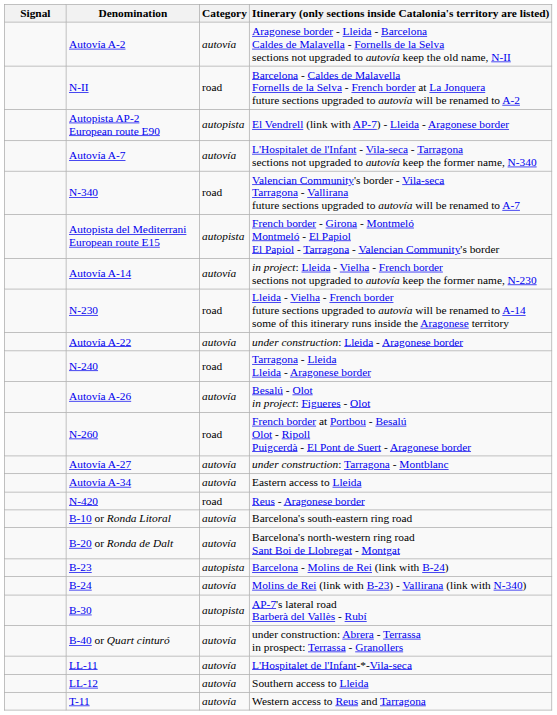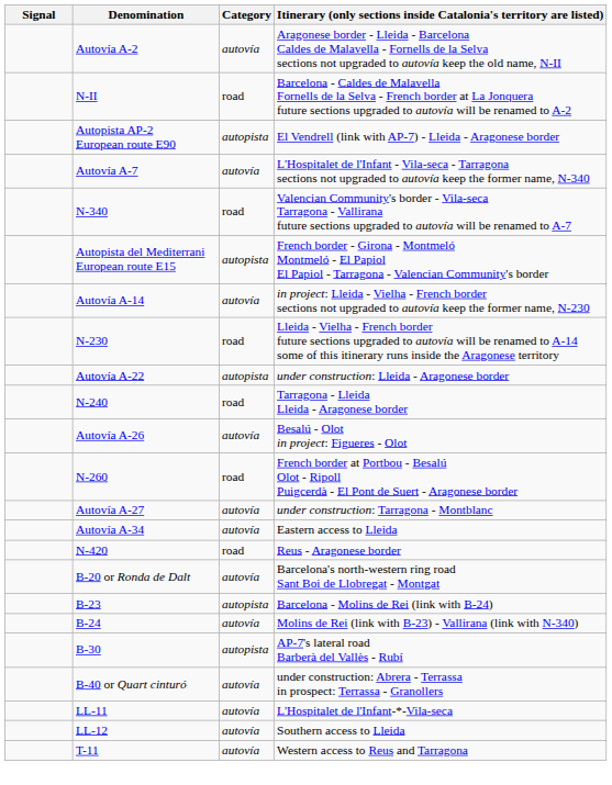 <table class=wikitable>
 <tr>
 <th width=80>Signal</th>
 <th width=180>Denomination</th>
 <th>Category</th>
 <th>Itinerary (only sections inside Catalonia's territory are listed)</th>
 </tr>
 <tr>
 <td></td>
 <td><a href='#'>Autovía A-2</a></td>
 <td><em>autovía</em></td>
 <td><a href='#'>Aragonese border</a> - <a href='#'>Lleida</a> - <a href='#'>Barcelona</a><br><a href='#'>Caldes de Malavella</a> - <a href='#'>Fornells de la Selva</a><br>sections not upgraded to <em>autovía</em> keep the old name, <a href='#'>N-II</a></td>
 </tr>
 <tr>
 <td></td>
 <td><a href='#'>N-II</a></td>
 <td>road</td>
 <td><a href='#'>Barcelona</a> - <a href='#'>Caldes de Malavella</a><br><a href='#'>Fornells de la Selva</a> - <a href='#'>French border</a> at <a href='#'>La Jonquera</a><br>future sections upgraded to <em>autovía</em> will be renamed to <a href='#'>A-2</a></td>
 </tr>
 <tr>
 <td><br></td>
 <td><a href='#'>Autopista AP-2</a><br><a href='#'>European route E90</a></td>
 <td><em>autopista</em></td>
 <td><a href='#'>El Vendrell</a> (link with <a href='#'>AP-7</a>) - <a href='#'>Lleida</a> - <a href='#'>Aragonese border</a></td>
 </tr>
 <tr>
 <td></td>
 <td><a href='#'>Autovía A-7</a></td>
 <td><em>autovía</em></td>
 <td><a href='#'>L'Hospitalet de l'Infant</a> - <a href='#'>Vila-seca</a> - <a href='#'>Tarragona</a><br>sections not upgraded to <em>autovía</em> keep the former name, <a href='#'>N-340</a></td>
 </tr>
 <tr>
 <td></td>
 <td><a href='#'>N-340</a></td>
 <td>road</td>
 <td><a href='#'>Valencian Community</a>'s border - <a href='#'>Vila-seca</a><br><a href='#'>Tarragona</a> - <a href='#'>Vallirana</a><br>future sections upgraded to <em>autovía</em> will be renamed to <a href='#'>A-7</a></td>
 </tr>
 <tr>
 <td><br></td>
 <td><a href='#'>Autopista del Mediterrani</a><br><a href='#'>European route E15</a></td>
 <td><em>autopista</em></td>
 <td><a href='#'>French border</a> - <a href='#'>Girona</a> - <a href='#'>Montmeló</a><br><a href='#'>Montmeló</a> - <a href='#'>El Papiol</a><br><a href='#'>El Papiol</a> - <a href='#'>Tarragona</a> - <a href='#'>Valencian Community</a>'s border</td>
 </tr>
 <tr>
 <td></td>
 <td><a href='#'>Autovía A-14</a></td>
 <td><em>autovía</em></td>
 <td><em>in project</em>: <a href='#'>Lleida</a> - <a href='#'>Vielha</a> - <a href='#'>French border</a><br>sections not upgraded to <em>autovía</em> keep the former name, <a href='#'>N-230</a></td>
 </tr>
 <tr>
 <td></td>
 <td><a href='#'>N-230</a></td>
 <td>road</td>
 <td><a href='#'>Lleida</a> - <a href='#'>Vielha</a> - <a href='#'>French border</a><br>future sections upgraded to <em>autovía</em> will be renamed to <a href='#'>A-14</a><br>some of this itinerary runs inside the <a href='#'>Aragonese</a> territory</td>
 </tr>
 <tr>
 <td></td>
 <td><a href='#'>Autovía A-22</a></td>
-<td><em>autovía</em></td>
+<td><em>autopista</em></td>
 <td><em>under construction</em>: <a href='#'>Lleida</a> - <a href='#'>Aragonese border</a></td>
 </tr>
 <tr>
 <td></td>
 <td><a href='#'>N-240</a></td>
 <td>road</td>
 <td><a href='#'>Tarragona</a> - <a href='#'>Lleida</a><br><a href='#'>Lleida</a> - <a href='#'>Aragonese border</a></td>
 </tr>
 <tr>
 <td></td>
 <td><a href='#'>Autovía A-26</a></td>
 <td><em>autovía</em></td>
 <td><a href='#'>Besalú</a> - <a href='#'>Olot</a><br><em>in project</em>: <a href='#'>Figueres</a> - <a href='#'>Olot</a></td>
 </tr>
 <tr>
 <td></td>
 <td><a href='#'>N-260</a></td>
 <td>road</td>
 <td><a href='#'>French border</a> at <a href='#'>Portbou</a> - <a href='#'>Besalú</a><br><a href='#'>Olot</a> - <a href='#'>Ripoll</a><br><a href='#'>Puigcerdà</a> - <a href='#'>El Pont de Suert</a> - <a href='#'>Aragonese border</a></td>
 </tr>
 <tr>
 <td></td>
 <td><a href='#'>Autovía A-27</a></td>
 <td><em>autovía</em></td>
 <td><em>under construction</em>: <a href='#'>Tarragona</a> - <a href='#'>Montblanc</a></td>
 </tr>
 <tr>
 <td></td>
 <td><a href='#'>Autovía A-34</a></td>
 <td><em>autovía</em></td>
 <td>Eastern access to <a href='#'>Lleida</a></td>
 </tr>
 <tr>
 <td></td>
 <td><a href='#'>N-420</a></td>
 <td>road</td>
 <td><a href='#'>Reus</a> - <a href='#'>Aragonese border</a></td>
-</tr>
-<tr>
-<td></td>
-<td><a href='#'>B-10</a> or <em>Ronda Litoral</em></td>
-<td><em>autovía</em></td>
-<td>Barcelona's south-eastern ring road<br></td>
 </tr>
 <tr>
 <td></td>
 <td><a href='#'>B-20</a> or <em>Ronda de Dalt</em></td>
 <td><em>autovía</em></td>
 <td>Barcelona's north-western ring road<br><a href='#'>Sant Boi de Llobregat</a> - <a href='#'>Montgat</a></td>
 </tr>
 <tr>
 <td></td>
 <td><a href='#'>B-23</a></td>
 <td><em>autopista</em></td>
 <td><a href='#'>Barcelona</a> - <a href='#'>Molins de Rei</a> (link with <a href='#'>B-24</a>)</td>
 </tr>
 <tr>
 <td></td>
 <td><a href='#'>B-24</a></td>
 <td><em>autovía</em></td>
 <td><a href='#'>Molins de Rei</a> (link with <a href='#'>B-23</a>) - <a href='#'>Vallirana</a> (link with <a href='#'>N-340</a>)</td>
 </tr>
 <tr>
 <td></td>
 <td><a href='#'>B-30</a></td>
 <td><em>autopista</em></td>
 <td><a href='#'>AP-7</a>'s lateral road<br><a href='#'>Barberà del Vallès</a> - <a href='#'>Rubí</a></td>
 </tr>
 <tr>
 <td></td>
 <td><a href='#'>B-40</a> or <em>Quart cinturó</em></td>
 <td><em>autovía</em></td>
 <td>under construction: <a href='#'>Abrera</a> - <a href='#'>Terrassa</a><br>in prospect: <a href='#'>Terrassa</a> - <a href='#'>Granollers</a></td>
 </tr>
 <tr>
 <td></td>
 <td><a href='#'>LL-11</a></td>
 <td><em>autovía</em></td>
 <td><a href='#'>L'Hospitalet de l'Infant</a>-*-<a href='#'>Vila-seca</a></td>
 </tr>
 <tr>
 <td></td>
 <td><a href='#'>LL-12</a></td>
 <td><em>autovía</em></td>
 <td>Southern access to <a href='#'>Lleida</a></td>
 </tr>
 <tr>
 <td></td>
 <td><a href='#'>T-11</a></td>
 <td><em>autovía</em></td>
 <td>Western access to <a href='#'>Reus</a> and <a href='#'>Tarragona</a></td>
 </tr>
 </table>
